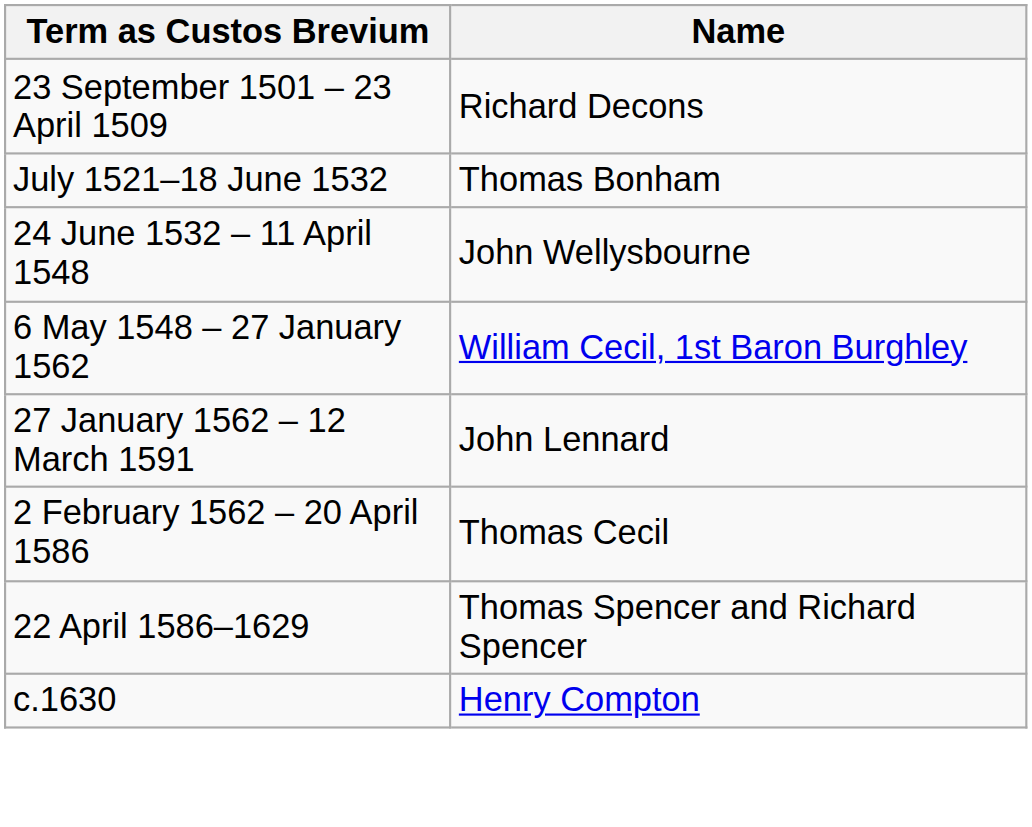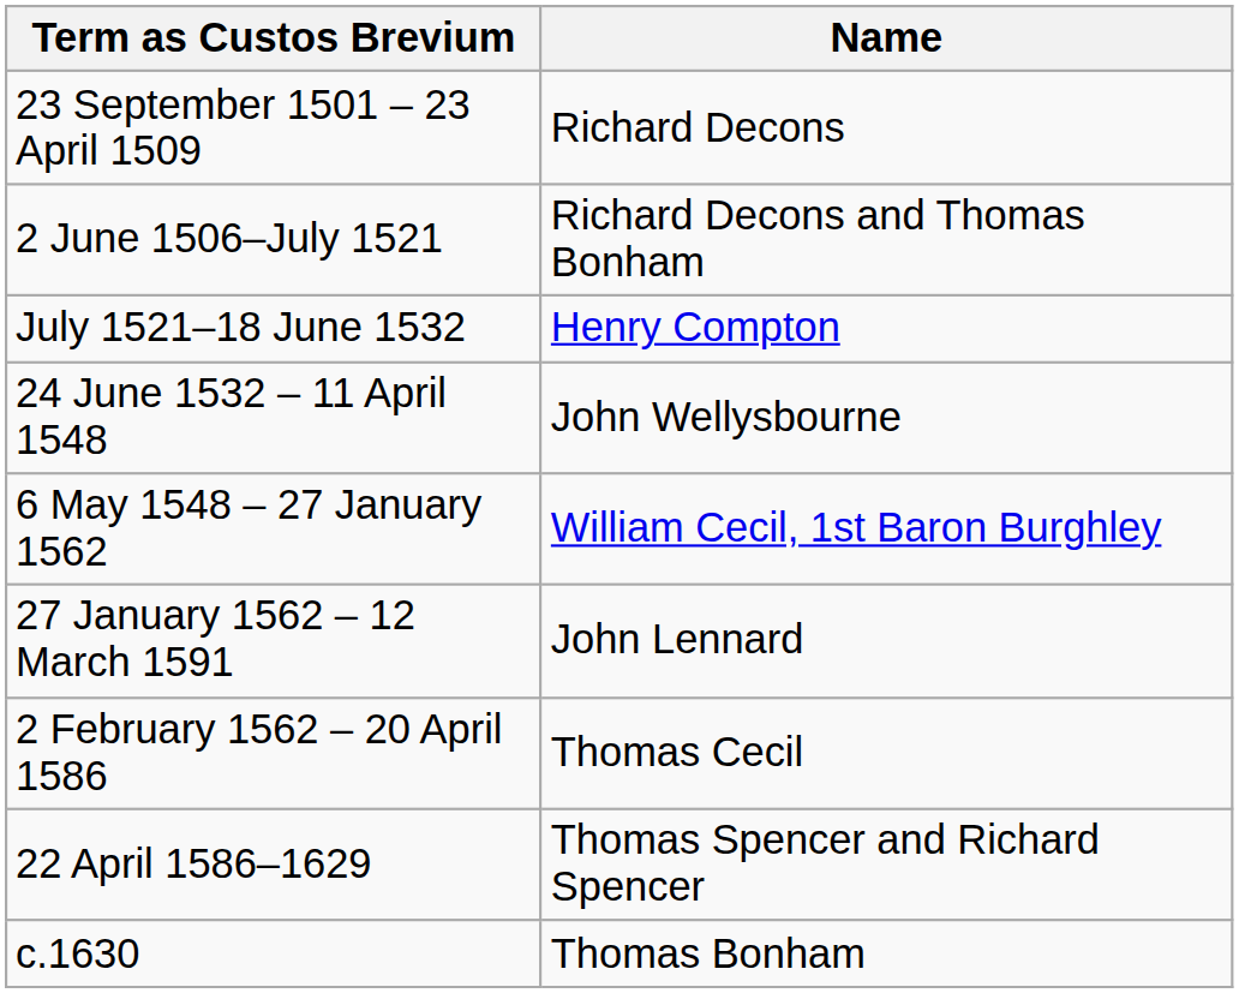 <table class="wikitable">
 <tr>
 <th width="200">Term as Custos Brevium</th>
 <th width="260">Name</th>
 </tr>
 <tr>
 <td>23 September 1501 – 23 April 1509</td>
 <td>Richard Decons</td>
 </tr>
 <tr>
+<td>2 June 1506–July 1521</td>
+<td>Richard Decons and Thomas Bonham</td>
+</tr>
+<tr>
 <td>July 1521–18 June 1532</td>
-<td>Thomas Bonham</td>
+<td><a href='#'>Henry Compton</a></td>
 </tr>
 <tr>
 <td>24 June 1532 – 11 April 1548</td>
 <td>John Wellysbourne</td>
 </tr>
 <tr>
 <td>6 May 1548 – 27 January 1562</td>
 <td><a href='#'>William Cecil, 1st Baron Burghley</a></td>
 </tr>
 <tr>
 <td>27 January 1562 – 12 March 1591</td>
 <td>John Lennard</td>
 </tr>
 <tr>
 <td>2 February 1562 – 20 April 1586</td>
 <td>Thomas Cecil</td>
 </tr>
 <tr>
 <td>22 April 1586–1629</td>
 <td>Thomas Spencer and Richard Spencer</td>
 </tr>
 <tr>
 <td>c.1630</td>
-<td><a href='#'>Henry Compton</a></td>
+<td>Thomas Bonham</td>
 </tr>
 </table>
